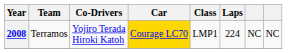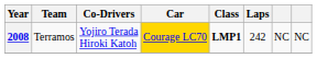 <table class="wikitable" style="text-align:center; font-size:90%">
 <tr>
 <th>Year</th>
 <th>Team</th>
 <th>Co-Drivers</th>
 <th>Car</th>
 <th>Class</th>
 <th>Laps</th>
 <th></th>
 <th></th>
 </tr>
 <tr>
 <th><a href='#'>2008</a></th>
 <td align="left"> Terramos</td>
 <td align="left"> <a href='#'>Yojiro Terada</a><br> <a href='#'>Hiroki Katoh</a></td>
 <td align="left" style="background: gold;"><a href='#'>Courage LC70</a></td>
-<td>LMP1</td>
-<td>224</td>
+<td><strong>LMP1</strong></td>
+<td>242</td>
 <td>NC</td>
 <td>NC</td>
 </tr>
 <tr>
 </tr>
 </table>
